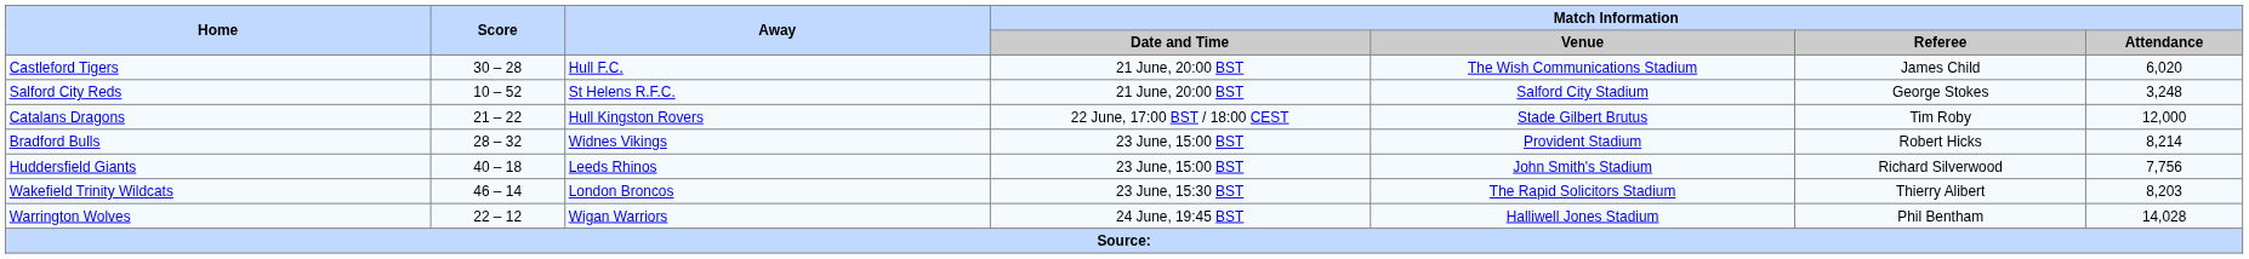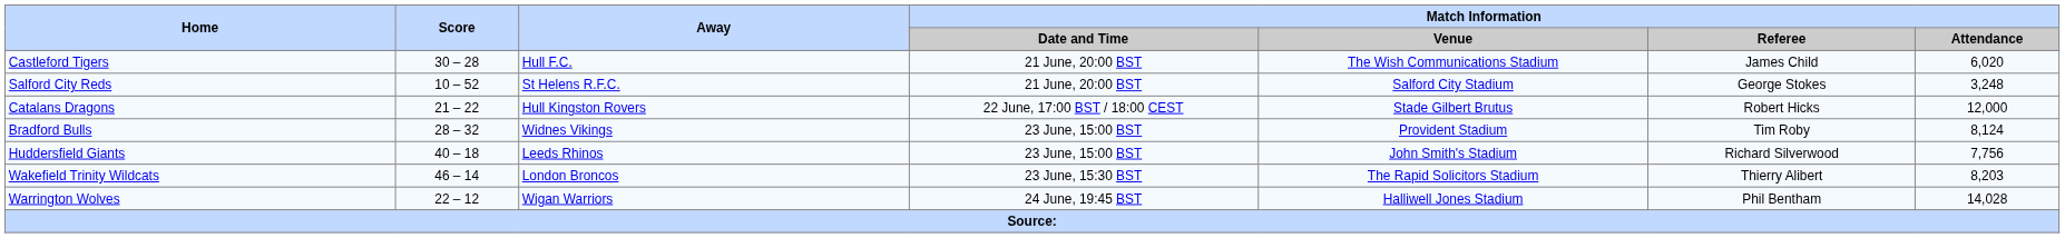 <table border=1 style="border-collapse:collapse; font-size:80%; text-align:center;" cellpadding=3 cellspacing=0 width=100%>
 <tr bgcolor=#C1D8FF>
 <th rowspan=2 width=19%>Home</th>
 <th rowspan=2 width=6%>Score</th>
 <th rowspan=2 width=19%>Away</th>
 <th colspan=6>Match Information</th>
 </tr>
 <tr bgcolor=#CCCCCC>
 <th width=17%>Date and Time</th>
 <th width=19%>Venue</th>
 <th width=13%>Referee</th>
 <th width=7%>Attendance</th>
 </tr>
 <tr bgcolor=#F5FAFF>
 <td align=left> <a href='#'>Castleford Tigers</a></td>
 <td>30 – 28</td>
 <td align=left> <a href='#'>Hull F.C.</a></td>
 <td>21 June, 20:00 <a href='#'>BST</a></td>
 <td><a href='#'>The Wish Communications Stadium</a></td>
 <td>James Child</td>
 <td>6,020</td>
 </tr>
 <tr bgcolor=#F5FAFF>
 <td align=left> <a href='#'>Salford City Reds</a></td>
 <td>10 – 52</td>
 <td align=left> <a href='#'>St Helens R.F.C.</a></td>
 <td>21 June, 20:00 <a href='#'>BST</a></td>
 <td><a href='#'>Salford City Stadium</a></td>
 <td>George Stokes</td>
 <td>3,248</td>
 </tr>
 <tr bgcolor=#F5FAFF>
 <td align=left> <a href='#'>Catalans Dragons</a></td>
 <td>21 – 22</td>
 <td align=left> <a href='#'>Hull Kingston Rovers</a></td>
 <td>22 June, 17:00 <a href='#'>BST</a> / 18:00 <a href='#'>CEST</a></td>
 <td><a href='#'>Stade Gilbert Brutus</a></td>
-<td>Tim Roby</td>
+<td>Robert Hicks</td>
 <td>12,000</td>
 </tr>
 <tr bgcolor=#F5FAFF>
 <td align=left> <a href='#'>Bradford Bulls</a></td>
 <td>28 – 32</td>
 <td align=left> <a href='#'>Widnes Vikings</a></td>
 <td>23 June, 15:00 <a href='#'>BST</a></td>
 <td><a href='#'>Provident Stadium</a></td>
-<td>Robert Hicks</td>
-<td>8,214</td>
+<td>Tim Roby</td>
+<td>8,124</td>
 </tr>
 <tr bgcolor=#F5FAFF>
 <td align=left> <a href='#'>Huddersfield Giants</a></td>
 <td>40 – 18</td>
 <td align=left> <a href='#'>Leeds Rhinos</a></td>
 <td>23 June, 15:00 <a href='#'>BST</a></td>
 <td><a href='#'>John Smith's Stadium</a></td>
 <td>Richard Silverwood</td>
 <td>7,756</td>
 </tr>
 <tr bgcolor=#F5FAFF>
 <td align=left> <a href='#'>Wakefield Trinity Wildcats</a></td>
 <td>46 – 14</td>
 <td align=left> <a href='#'>London Broncos</a></td>
 <td>23 June, 15:30 <a href='#'>BST</a></td>
 <td><a href='#'>The Rapid Solicitors Stadium</a></td>
 <td>Thierry Alibert</td>
 <td>8,203</td>
 </tr>
 <tr bgcolor=#F5FAFF>
 <td align=left> <a href='#'>Warrington Wolves</a></td>
 <td>22 – 12</td>
 <td align=left> <a href='#'>Wigan Warriors</a></td>
 <td>24 June, 19:45 <a href='#'>BST</a></td>
 <td><a href='#'>Halliwell Jones Stadium</a></td>
 <td>Phil Bentham</td>
 <td>14,028</td>
 </tr>
 <tr bgcolor=#C1D8FF>
 <th colspan=12>Source:</th>
 </tr>
 </table>
